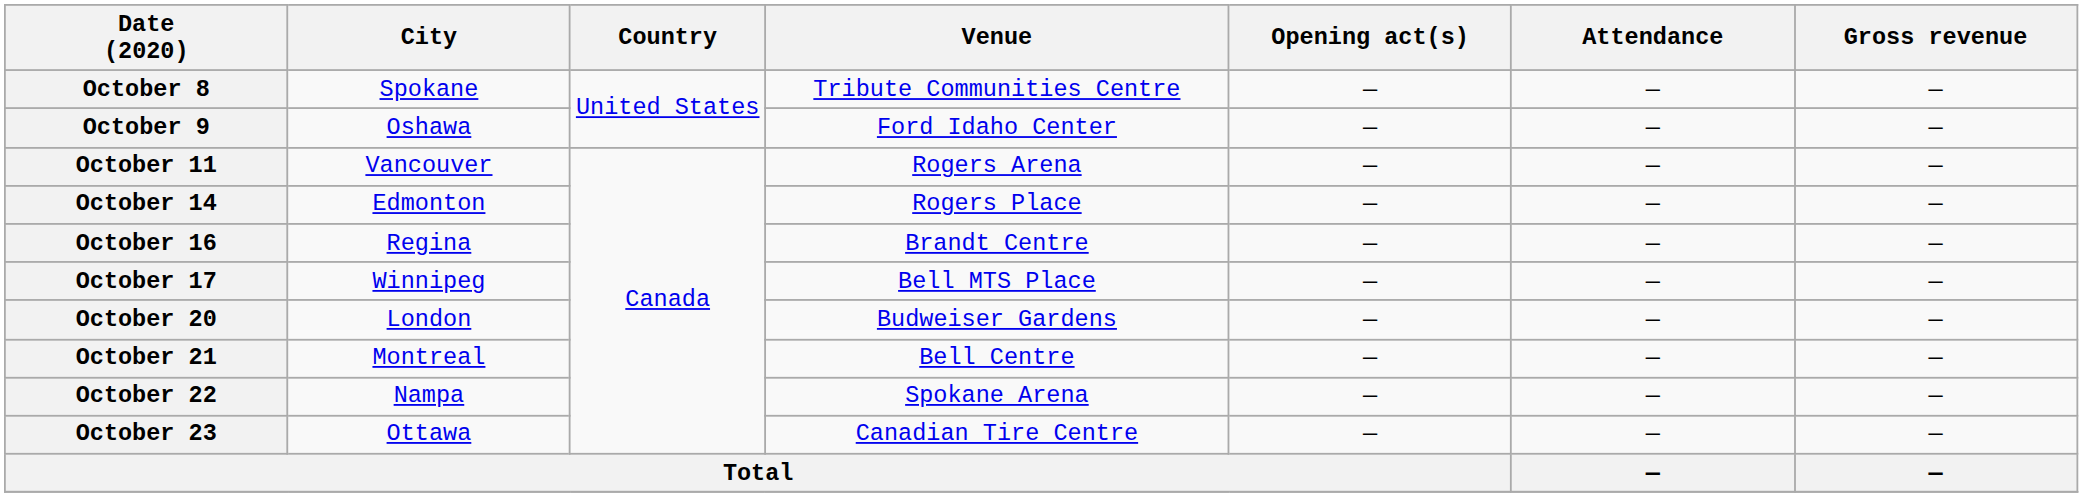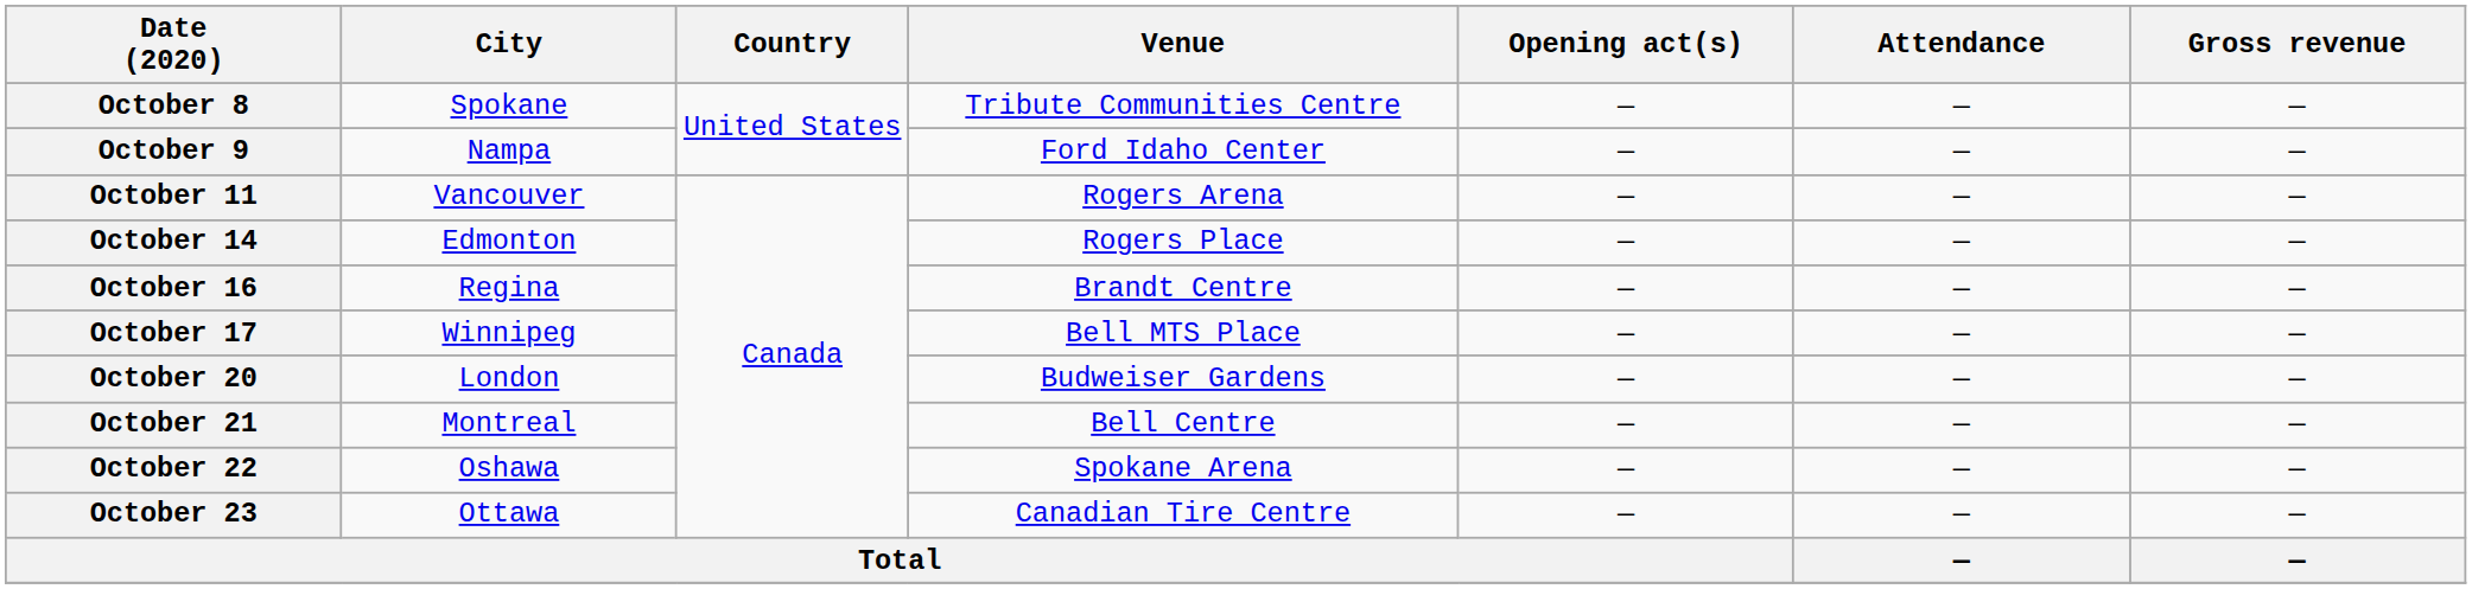 <table class="wikitable plainrowheaders" style="text-align:center">
 <tr>
 <th width="150">Date<br>(2020)</th>
 <th width="150">City</th>
 <th>Country</th>
 <th width="250">Venue</th>
 <th width="150">Opening act(s)</th>
 <th width="150">Attendance</th>
 <th width="150">Gross revenue</th>
 </tr>
 <tr>
 <th scope="row">October 8</th>
 <td><a href='#'>Spokane</a></td>
 <td rowspan="2"><a href='#'>United States</a></td>
 <td><a href='#'>Tribute Communities Centre</a></td>
 <td>—</td>
 <td>—</td>
 <td>—</td>
 </tr>
 <tr>
 <th scope="row">October 9</th>
-<td><a href='#'>Oshawa</a></td>
+<td><a href='#'>Nampa</a></td>
 <td><a href='#'>Ford Idaho Center</a></td>
 <td>—</td>
 <td>—</td>
 <td>—</td>
 </tr>
 <tr>
 <th scope="row">October 11</th>
 <td><a href='#'>Vancouver</a></td>
 <td rowspan="8"><a href='#'>Canada</a></td>
 <td><a href='#'>Rogers Arena</a></td>
 <td>—</td>
 <td>—</td>
 <td>—</td>
 </tr>
 <tr>
 <th scope="row">October 14</th>
 <td><a href='#'>Edmonton</a></td>
 <td><a href='#'>Rogers Place</a></td>
 <td>—</td>
 <td>—</td>
 <td>—</td>
 </tr>
 <tr>
 <th scope="row">October 16</th>
 <td><a href='#'>Regina</a></td>
 <td><a href='#'>Brandt Centre</a></td>
 <td>—</td>
 <td>—</td>
 <td>—</td>
 </tr>
 <tr>
 <th scope="row">October 17</th>
 <td><a href='#'>Winnipeg</a></td>
 <td><a href='#'>Bell MTS Place</a></td>
 <td>—</td>
 <td>—</td>
 <td>—</td>
 </tr>
 <tr>
 <th scope="row">October 20</th>
 <td><a href='#'>London</a></td>
 <td><a href='#'>Budweiser Gardens</a></td>
 <td>—</td>
 <td>—</td>
 <td>—</td>
 </tr>
 <tr>
 <th scope="row">October 21</th>
 <td><a href='#'>Montreal</a></td>
 <td><a href='#'>Bell Centre</a></td>
 <td>—</td>
 <td>—</td>
 <td>—</td>
 </tr>
 <tr>
 <th scope="row">October 22</th>
-<td><a href='#'>Nampa</a></td>
+<td><a href='#'>Oshawa</a></td>
 <td><a href='#'>Spokane Arena</a></td>
 <td>—</td>
 <td>—</td>
 <td>—</td>
 </tr>
 <tr>
 <th scope="row">October 23</th>
 <td><a href='#'>Ottawa</a></td>
 <td><a href='#'>Canadian Tire Centre</a></td>
 <td>—</td>
 <td>—</td>
 <td>—</td>
 </tr>
 <tr>
 <th colspan="5">Total</th>
 <th>—</th>
 <th>—</th>
 </tr>
 <tr>
 </tr>
 </table>
